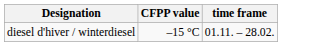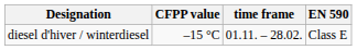 <table class="wikitable">
 <tr>
 <th>Designation</th>
 <th>CFPP value</th>
 <th>time frame</th>
+<th>EN 590</th>
 </tr>
 <tr>
 <td>diesel d'hiver / winterdiesel</td>
 <td align=right>–15 °C</td>
 <td>01.11. – 28.02.</td>
+<td>Class E</td>
 </tr>
 </table>
